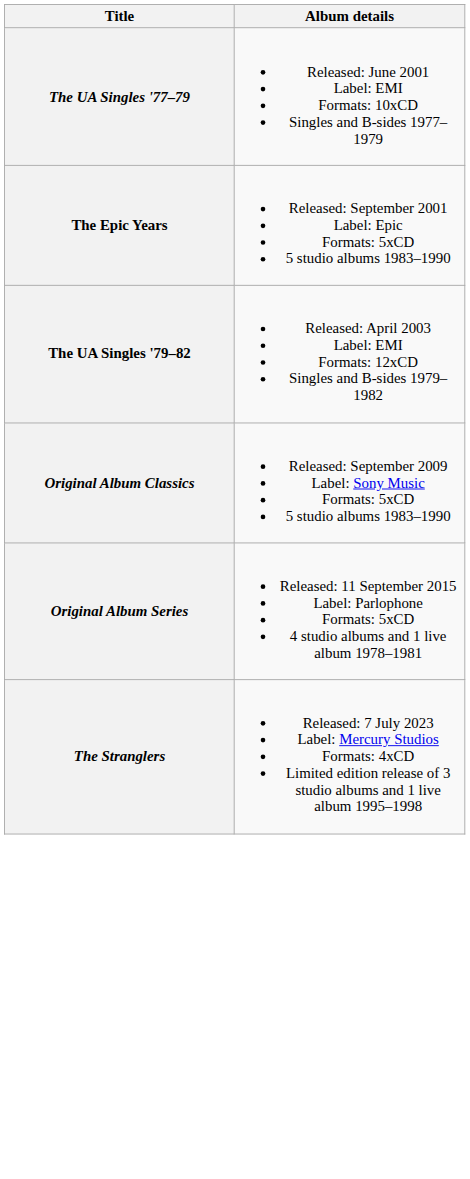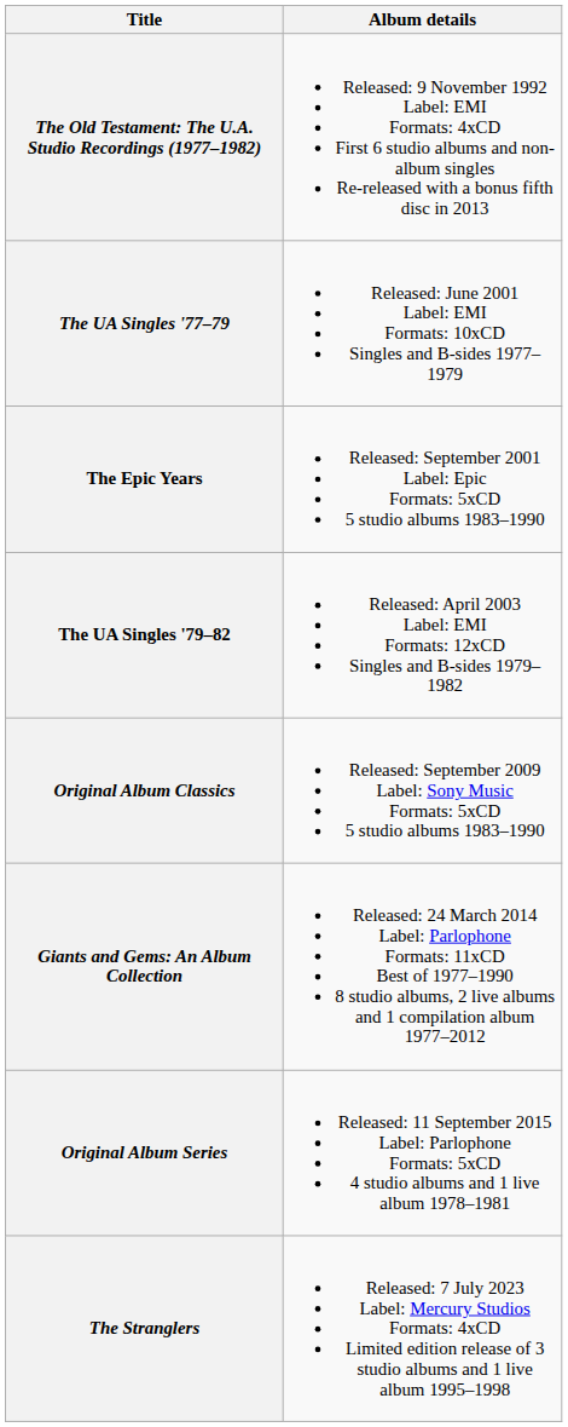 <table class="wikitable plainrowheaders" style="text-align:center;">
 <tr>
 <th scope="col" style="width:15em;">Title</th>
 <th scope="col" style="width:15em;">Album details</th>
+</tr>
+<tr>
+<th scope="row"><em>The Old Testament: The U.A. Studio Recordings (1977–1982)</em></th>
+<td><br><ul><li>Released: 9 November 1992</li><li>Label: EMI</li><li>Formats: 4xCD</li><li>First 6 studio albums and non-album singles</li><li>Re-released with a bonus fifth disc in 2013</li></ul></td>
 </tr>
 <tr>
 <th scope="row"><em>The UA Singles '77–79<strong></th>
 <td><br><ul><li>Released: June 2001</li><li>Label: EMI</li><li>Formats: 10xCD</li><li>Singles and B-sides 1977–1979</li></ul></td>
 </tr>
 <tr>
 <th scope="row"></em>The Epic Years<em></th>
 <td><br><ul><li>Released: September 2001</li><li>Label: Epic</li><li>Formats: 5xCD</li><li>5 studio albums 1983–1990</li></ul></td>
 </tr>
 <tr>
 <th scope="row"></em>The UA Singles '79–82</strong></th>
 <td><br><ul><li>Released: April 2003</li><li>Label: EMI</li><li>Formats: 12xCD</li><li>Singles and B-sides 1979–1982</li></ul></td>
 </tr>
 <tr>
 <th scope="row"><em>Original Album Classics</em></th>
 <td><br><ul><li>Released: September 2009</li><li>Label: <a href='#'>Sony Music</a></li><li>Formats: 5xCD</li><li>5 studio albums 1983–1990</li></ul></td>
 </tr>
 <tr>
+<th scope="row"><em>Giants and Gems: An Album Collection</em></th>
+<td><br><ul><li>Released: 24 March 2014</li><li>Label: <a href='#'>Parlophone</a></li><li>Formats: 11xCD</li><li>Best of 1977–1990</li><li>8 studio albums, 2 live albums and 1 compilation album 1977–2012</li></ul></td>
+</tr>
+<tr>
 <th scope="row"><em>Original Album Series</em></th>
 <td><br><ul><li>Released: 11 September 2015</li><li>Label: Parlophone</li><li>Formats: 5xCD</li><li>4 studio albums and 1 live album 1978–1981</li></ul></td>
 </tr>
 <tr>
 <th scope="row"><em>The Stranglers</em></th>
 <td><br><ul><li>Released: 7 July 2023</li><li>Label: <a href='#'>Mercury Studios</a></li><li>Formats: 4xCD</li><li>Limited edition release of 3 studio albums and 1 live album 1995–1998</li></ul></td>
 </tr>
 </table>
